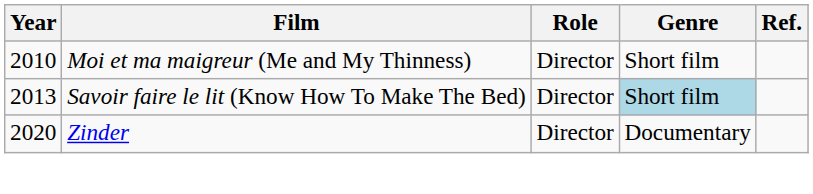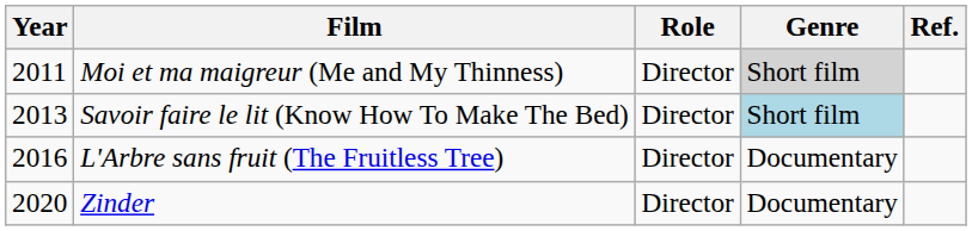 <table class="wikitable">
 <tr>
 <th>Year</th>
 <th>Film</th>
 <th>Role</th>
 <th>Genre</th>
 <th>Ref.</th>
 </tr>
 <tr>
-<td>2010</td>
+<td>2011</td>
 <td><em>Moi et ma maigreur</em> (Me and My Thinness)</td>
 <td>Director</td>
-<td>Short film</td>
+<td style="background: lightgrey;">Short film</td>
 <td></td>
 </tr>
 <tr>
 <td>2013</td>
 <td><em>Savoir faire le lit</em> (Know How To Make The Bed)</td>
 <td>Director</td>
 <td style="background: lightblue;">Short film</td>
 <td></td>
 </tr>
 <tr>
+<td>2016</td>
+<td><em>L'Arbre sans fruit</em> (<a href='#'>The Fruitless Tree</a>)</td>
+<td>Director</td>
+<td>Documentary</td>
+<td></td>
+</tr>
+<tr>
 <td>2020</td>
 <td><em><a href='#'>Zinder</a></em></td>
 <td>Director</td>
 <td>Documentary</td>
 </tr>
 </table>
